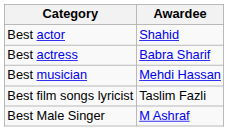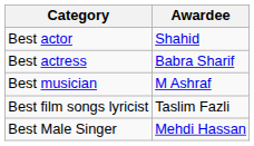 <table class="wikitable">
 <tr>
 <th>Category</th>
 <th>Awardee</th>
 </tr>
 <tr>
 <td>Best <a href='#'>actor</a></td>
 <td><a href='#'>Shahid</a></td>
 </tr>
 <tr>
 <td>Best <a href='#'>actress</a></td>
 <td><a href='#'>Babra Sharif</a></td>
 </tr>
 <tr>
 <td>Best <a href='#'>musician</a></td>
-<td><a href='#'>Mehdi Hassan</a></td>
+<td><a href='#'>M Ashraf</a></td>
 </tr>
 <tr>
 <td>Best film songs lyricist</td>
 <td>Taslim Fazli</td>
 </tr>
 <tr>
 <td>Best Male Singer</td>
-<td><a href='#'>M Ashraf</a></td>
+<td><a href='#'>Mehdi Hassan</a></td>
 </tr>
 </table>
